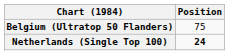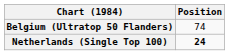 <table class="wikitable sortable plainrowheaders" style="text-align:center">
 <tr>
 <th scope="col">Chart (1984)</th>
 <th scope="col">Position</th>
 </tr>
 <tr>
 <th scope="row">Belgium (Ultratop 50 Flanders)</th>
-<td>75</td>
+<td>74</td>
 </tr>
 <tr>
 <th scope="row">Netherlands (Single Top 100)</th>
 <td><strong>24</strong></td>
 </tr>
 </table>
